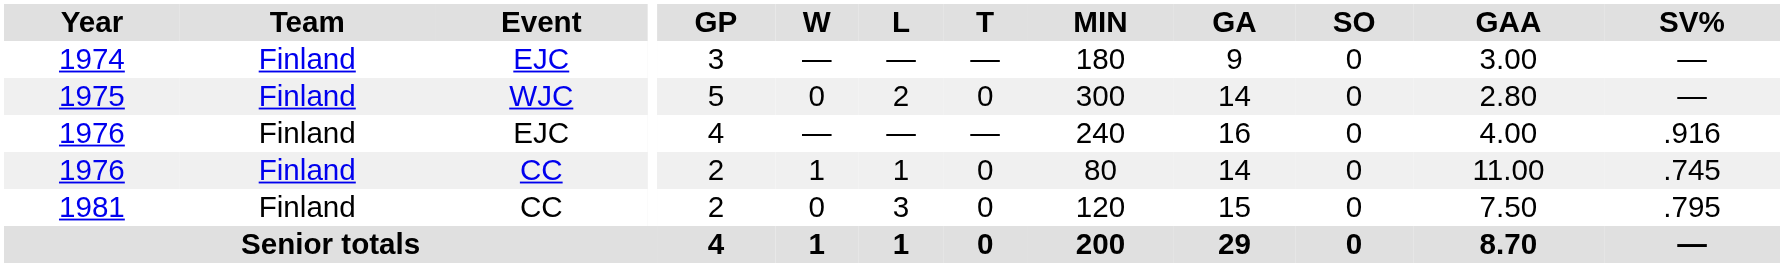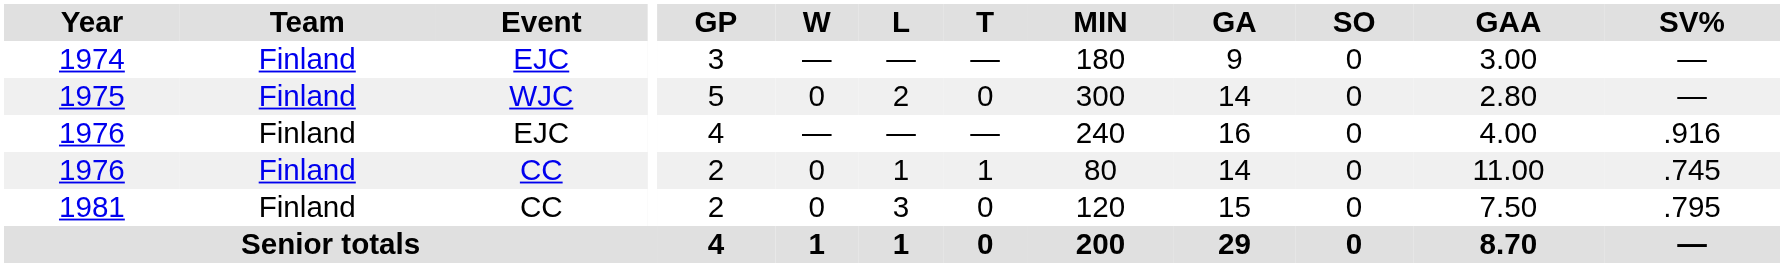 <table border="0" cellpadding="1" cellspacing="0" ID="Table3" style="text-align:center; width:60em">
 <tr ALIGN="center" bgcolor="#e0e0e0">
 <th>Year</th>
 <th>Team</th>
 <th>Event</th>
 <th rowspan="99" bgcolor="#ffffff"></th>
 <th>GP</th>
 <th>W</th>
 <th>L</th>
 <th>T</th>
 <th>MIN</th>
 <th>GA</th>
 <th>SO</th>
 <th>GAA</th>
 <th>SV%</th>
 </tr>
 <tr>
 <td><a href='#'>1974</a></td>
 <td><a href='#'>Finland</a></td>
 <td><a href='#'>EJC</a></td>
 <td>3</td>
 <td>—</td>
 <td>—</td>
 <td>—</td>
 <td>180</td>
 <td>9</td>
 <td>0</td>
 <td>3.00</td>
 <td>—</td>
 </tr>
 <tr bgcolor="#f0f0f0">
 <td><a href='#'>1975</a></td>
 <td><a href='#'>Finland</a></td>
 <td><a href='#'>WJC</a></td>
 <td>5</td>
 <td>0</td>
 <td>2</td>
 <td>0</td>
 <td>300</td>
 <td>14</td>
 <td>0</td>
 <td>2.80</td>
 <td>—</td>
 </tr>
 <tr>
 <td><a href='#'>1976</a></td>
 <td>Finland</td>
 <td>EJC</td>
 <td>4</td>
 <td>—</td>
 <td>—</td>
 <td>—</td>
 <td>240</td>
 <td>16</td>
 <td>0</td>
 <td>4.00</td>
 <td>.916</td>
 </tr>
 <tr bgcolor="#f0f0f0">
 <td><a href='#'>1976</a></td>
 <td><a href='#'>Finland</a></td>
 <td><a href='#'>CC</a></td>
 <td>2</td>
+<td>0</td>
 <td>1</td>
 <td>1</td>
-<td>0</td>
 <td>80</td>
 <td>14</td>
 <td>0</td>
 <td>11.00</td>
 <td>.745</td>
 </tr>
 <tr>
 <td><a href='#'>1981</a></td>
 <td>Finland</td>
 <td>CC</td>
 <td>2</td>
 <td>0</td>
 <td>3</td>
 <td>0</td>
 <td>120</td>
 <td>15</td>
 <td>0</td>
 <td>7.50</td>
 <td>.795</td>
 </tr>
 <tr bgcolor="#e0e0e0">
 <th colspan=4>Senior totals</th>
 <th>4</th>
 <th>1</th>
 <th>1</th>
 <th>0</th>
 <th>200</th>
 <th>29</th>
 <th>0</th>
 <th>8.70</th>
 <th>—</th>
 </tr>
 </table>
